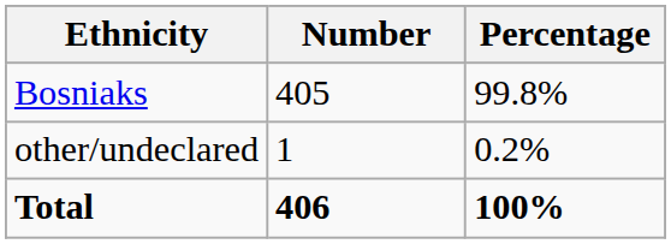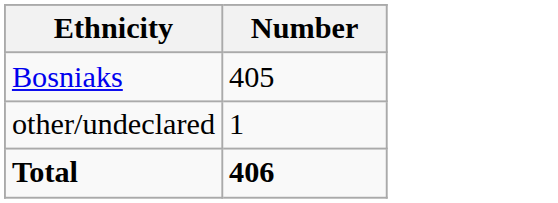 <table class="wikitable">
 <tr>
 <th width="100px">Ethnicity</th>
 <th width="80px">Number</th>
-<th width="80px">Percentage</th>
 </tr>
 <tr>
 <td><a href='#'>Bosniaks</a></td>
 <td>405</td>
-<td>99.8%</td>
 </tr>
 <tr>
 <td>other/undeclared</td>
 <td>1</td>
-<td>0.2%</td>
 </tr>
 <tr>
 <td><strong>Total</strong></td>
 <td><strong>406</strong></td>
-<td><strong>100%</strong></td>
 </tr>
 </table>
